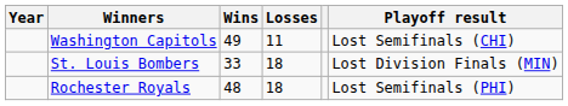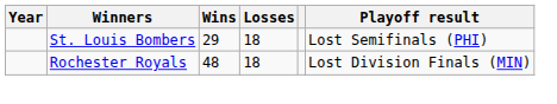 <table class="wikitable sortable">
 <tr>
 <th>Year</th>
 <th>Winners</th>
 <th>Wins</th>
 <th>Losses</th>
 <th></th>
 <th>Playoff result</th>
 </tr>
 <tr>
 <td></td>
-<td><a href='#'>Washington Capitols</a></td>
-<td>49</td>
-<td>11</td>
-<td></td>
-<td>Lost Semifinals (<a href='#'>CHI</a>)</td>
-</tr>
-<tr>
-<td></td>
 <td><a href='#'>St. Louis Bombers</a></td>
-<td>33</td>
+<td>29</td>
 <td>18</td>
 <td></td>
-<td>Lost Division Finals (<a href='#'>MIN</a>)</td>
+<td>Lost Semifinals (<a href='#'>PHI</a>)</td>
 </tr>
 <tr>
 <td></td>
 <td><a href='#'>Rochester Royals</a></td>
 <td>48</td>
 <td>18</td>
 <td></td>
-<td>Lost Semifinals (<a href='#'>PHI</a>)</td>
+<td>Lost Division Finals (<a href='#'>MIN</a>)</td>
 </tr>
 </table>
